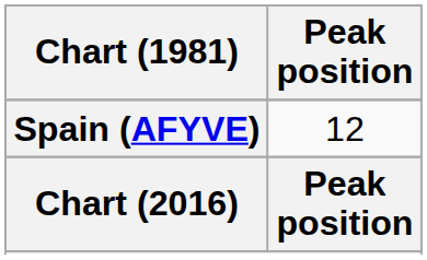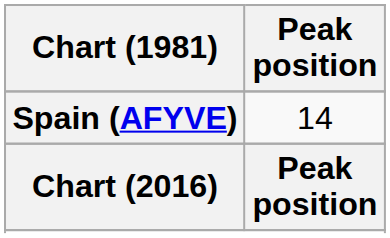 <table class="wikitable sortable plainrowheaders" style="text-align:center">
 <tr>
 <th scope="col">Chart (1981)</th>
 <th scope="col">Peak<br>position</th>
 </tr>
 <tr>
 </tr>
 <tr>
 </tr>
 <tr>
 </tr>
 <tr>
 </tr>
 <tr>
 <th scope="row">Spain (<a href='#'>AFYVE</a>)</th>
-<td>12</td>
+<td>14</td>
 </tr>
 <tr>
 </tr>
 <tr>
 </tr>
 <tr>
 </tr>
 <tr>
 <th scope="col">Chart (2016)</th>
 <th scope="col">Peak<br>position</th>
 </tr>
 <tr>
 </tr>
 <tr>
 </tr>
 </table>
